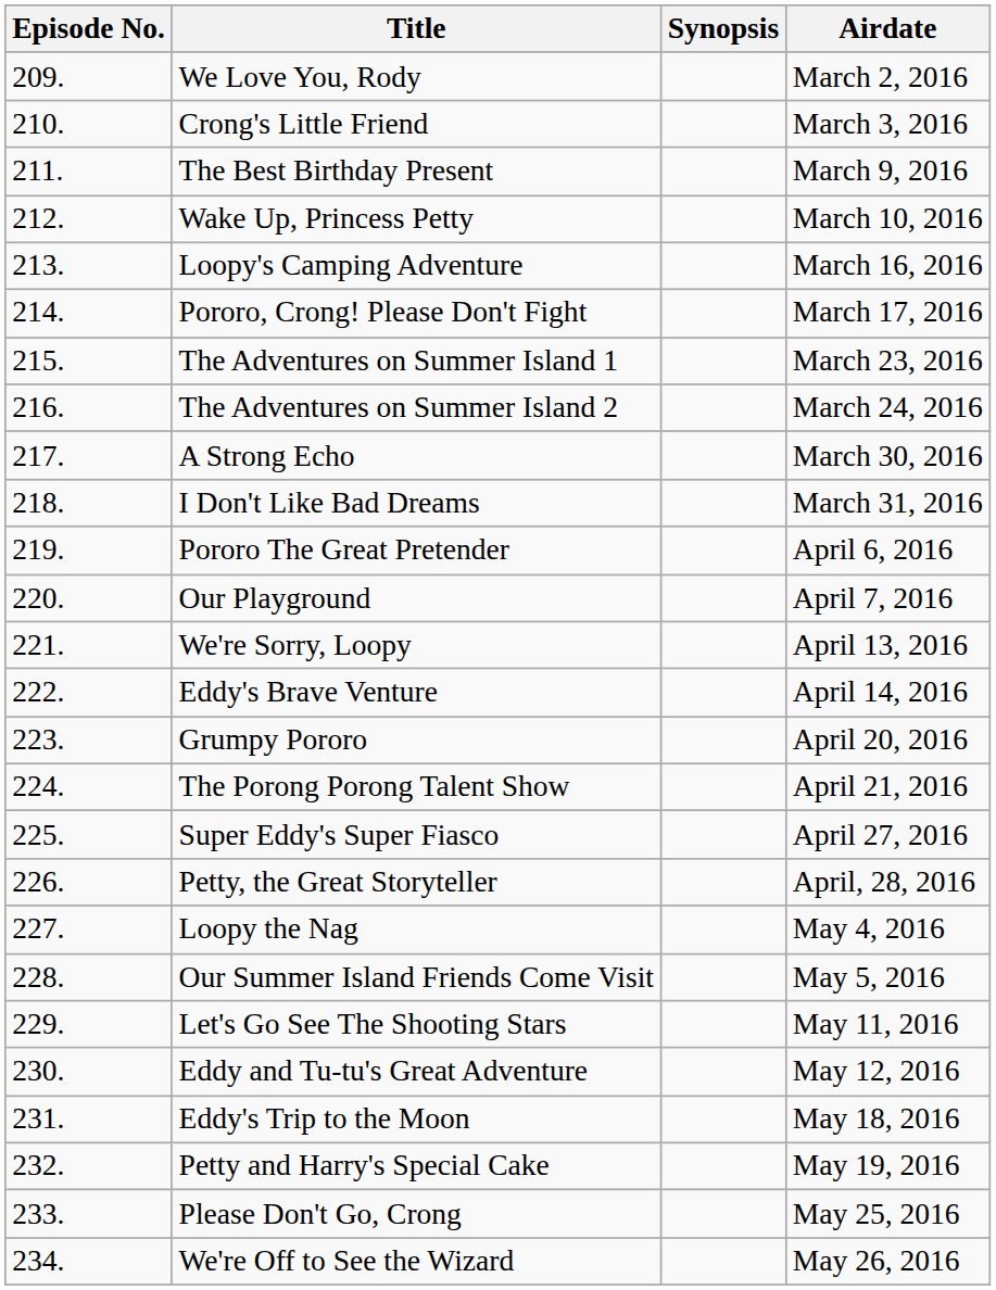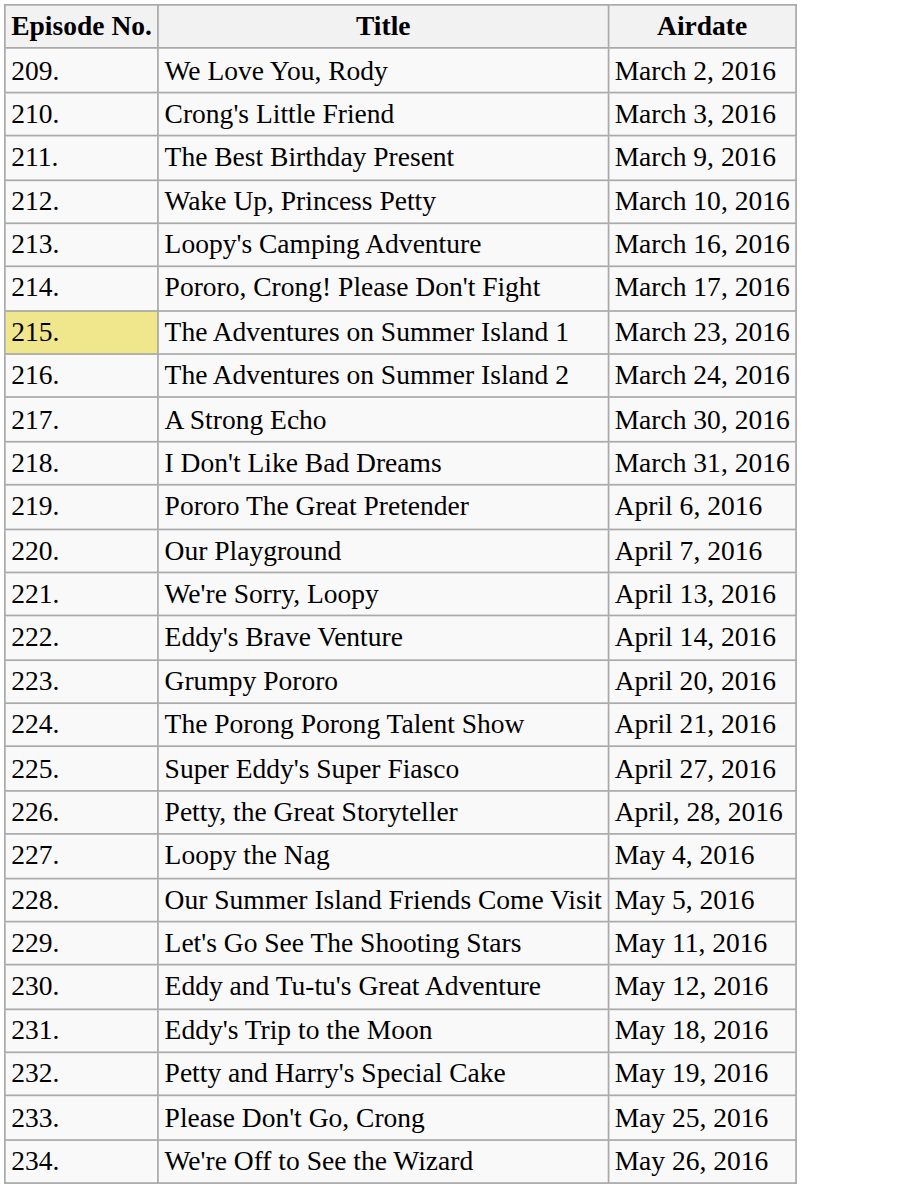 <table class="wikitable">
 <tr>
 <th>Episode No.</th>
 <th>Title</th>
-<th>Synopsis</th>
 <th>Airdate</th>
 </tr>
 <tr>
 <td>209.</td>
 <td>We Love You, Rody</td>
-<td></td>
 <td>March 2, 2016</td>
 </tr>
 <tr>
 <td>210.</td>
 <td>Crong's Little Friend</td>
-<td></td>
 <td>March 3, 2016</td>
 </tr>
 <tr>
 <td>211.</td>
 <td>The Best Birthday Present</td>
-<td></td>
 <td>March 9, 2016</td>
 </tr>
 <tr>
 <td>212.</td>
 <td>Wake Up, Princess Petty</td>
-<td></td>
 <td>March 10, 2016</td>
 </tr>
 <tr>
 <td>213.</td>
 <td>Loopy's Camping Adventure</td>
-<td></td>
 <td>March 16, 2016</td>
 </tr>
 <tr>
 <td>214.</td>
 <td>Pororo, Crong! Please Don't Fight</td>
-<td></td>
 <td>March 17, 2016</td>
 </tr>
 <tr>
-<td>215.</td>
+<td style="background: khaki;">215.</td>
 <td>The Adventures on Summer Island 1</td>
-<td></td>
 <td>March 23, 2016</td>
 </tr>
 <tr>
 <td>216.</td>
 <td>The Adventures on Summer Island 2</td>
-<td></td>
 <td>March 24, 2016</td>
 </tr>
 <tr>
 <td>217.</td>
 <td>A Strong Echo</td>
-<td></td>
 <td>March 30, 2016</td>
 </tr>
 <tr>
 <td>218.</td>
 <td>I Don't Like Bad Dreams</td>
-<td></td>
 <td>March 31, 2016</td>
 </tr>
 <tr>
 <td>219.</td>
 <td>Pororo The Great Pretender</td>
-<td></td>
 <td>April 6, 2016</td>
 </tr>
 <tr>
 <td>220.</td>
 <td>Our Playground</td>
-<td></td>
 <td>April 7, 2016</td>
 </tr>
 <tr>
 <td>221.</td>
 <td>We're Sorry, Loopy</td>
-<td></td>
 <td>April 13, 2016</td>
 </tr>
 <tr>
 <td>222.</td>
 <td>Eddy's Brave Venture</td>
-<td></td>
 <td>April 14, 2016</td>
 </tr>
 <tr>
 <td>223.</td>
 <td>Grumpy Pororo</td>
-<td></td>
 <td>April 20, 2016</td>
 </tr>
 <tr>
 <td>224.</td>
 <td>The Porong Porong Talent Show</td>
-<td></td>
 <td>April 21, 2016</td>
 </tr>
 <tr>
 <td>225.</td>
 <td>Super Eddy's Super Fiasco</td>
-<td></td>
 <td>April 27, 2016</td>
 </tr>
 <tr>
 <td>226.</td>
 <td>Petty, the Great Storyteller</td>
-<td></td>
 <td>April, 28, 2016</td>
 </tr>
 <tr>
 <td>227.</td>
 <td>Loopy the Nag</td>
-<td></td>
 <td>May 4, 2016</td>
 </tr>
 <tr>
 <td>228.</td>
 <td>Our Summer Island Friends Come Visit</td>
-<td></td>
 <td>May 5, 2016</td>
 </tr>
 <tr>
 <td>229.</td>
 <td>Let's Go See The Shooting Stars</td>
-<td></td>
 <td>May 11, 2016</td>
 </tr>
 <tr>
 <td>230.</td>
 <td>Eddy and Tu-tu's Great Adventure</td>
-<td></td>
 <td>May 12, 2016</td>
 </tr>
 <tr>
 <td>231.</td>
 <td>Eddy's Trip to the Moon</td>
-<td></td>
 <td>May 18, 2016</td>
 </tr>
 <tr>
 <td>232.</td>
 <td>Petty and Harry's Special Cake</td>
-<td></td>
 <td>May 19, 2016</td>
 </tr>
 <tr>
 <td>233.</td>
 <td>Please Don't Go, Crong</td>
-<td></td>
 <td>May 25, 2016</td>
 </tr>
 <tr>
 <td>234.</td>
 <td>We're Off to See the Wizard</td>
-<td></td>
 <td>May 26, 2016</td>
 </tr>
 </table>
